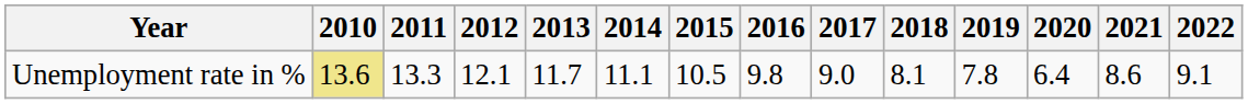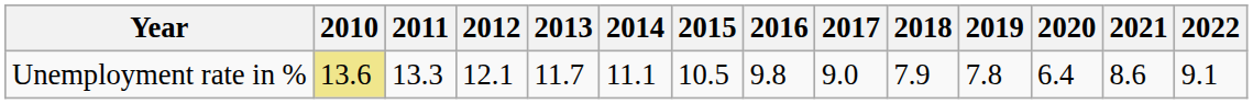 <table class="wikitable">
 <tr>
 <th>Year</th>
 <th>2010</th>
 <th>2011</th>
 <th>2012</th>
 <th>2013</th>
 <th>2014</th>
 <th>2015</th>
 <th>2016</th>
 <th>2017</th>
 <th>2018</th>
 <th>2019</th>
 <th>2020</th>
 <th>2021</th>
 <th>2022</th>
 </tr>
 <tr>
 <td>Unemployment rate in %</td>
 <td style="background: khaki;">13.6</td>
 <td>13.3</td>
 <td>12.1</td>
 <td>11.7</td>
 <td>11.1</td>
 <td>10.5</td>
 <td>9.8</td>
 <td>9.0</td>
-<td>8.1</td>
+<td>7.9</td>
 <td>7.8</td>
 <td>6.4</td>
 <td>8.6</td>
 <td>9.1</td>
 </tr>
 </table>
